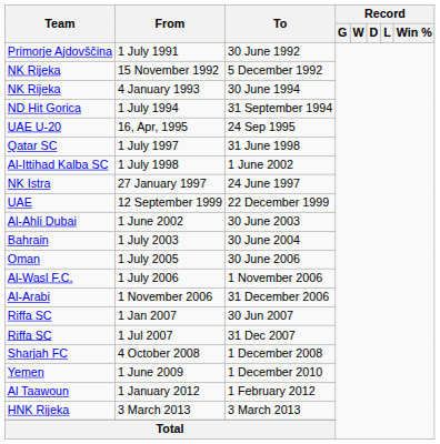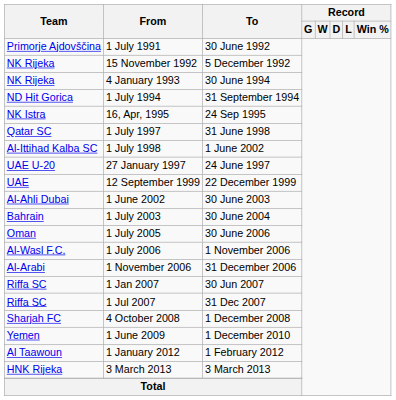 <table class="wikitable sortable">
 <tr>
 <th rowspan="2">Team</th>
 <th rowspan="2">From</th>
 <th rowspan="2">To</th>
 <th colspan="5">Record</th>
 </tr>
 <tr>
 <th>G</th>
 <th>W</th>
 <th>D</th>
 <th>L</th>
 <th>Win %</th>
 </tr>
 <tr>
 <td><a href='#'>Primorje Ajdovščina</a></td>
 <td>1 July 1991</td>
 <td>30 June 1992<br></td>
 </tr>
 <tr>
 <td><a href='#'>NK Rijeka</a></td>
 <td>15 November 1992</td>
 <td>5 December 1992<br></td>
 </tr>
 <tr>
 <td><a href='#'>NK Rijeka</a></td>
 <td>4 January 1993</td>
 <td>30 June 1994<br></td>
 </tr>
 <tr>
 <td><a href='#'>ND Hit Gorica</a></td>
 <td>1 July 1994</td>
 <td>31 September 1994<br></td>
 </tr>
 <tr>
-<td><a href='#'>UAE U-20</a></td>
+<td><a href='#'>NK Istra</a></td>
 <td>16, Apr, 1995</td>
 <td>24 Sep 1995<br></td>
 </tr>
 <tr>
 <td><a href='#'>Qatar SC</a></td>
 <td>1 July 1997</td>
 <td>31 June 1998<br></td>
 </tr>
 <tr>
 <td><a href='#'>Al-Ittihad Kalba SC</a></td>
 <td>1 July 1998</td>
 <td>1 June 2002<br></td>
 </tr>
 <tr>
-<td><a href='#'>NK Istra</a></td>
+<td><a href='#'>UAE U-20</a></td>
 <td>27 January 1997</td>
 <td>24 June 1997<br></td>
 </tr>
 <tr>
 <td><a href='#'>UAE</a></td>
 <td>12 September 1999</td>
 <td>22 December 1999<br></td>
 </tr>
 <tr>
 <td><a href='#'>Al-Ahli Dubai</a></td>
 <td>1 June 2002</td>
 <td>30 June 2003<br></td>
 </tr>
 <tr>
 <td><a href='#'>Bahrain</a></td>
 <td>1 July 2003</td>
 <td>30 June 2004<br></td>
 </tr>
 <tr>
 <td><a href='#'>Oman</a></td>
 <td>1 July 2005</td>
 <td>30 June 2006<br></td>
 </tr>
 <tr>
 <td><a href='#'>Al-Wasl F.C.</a></td>
 <td>1 July 2006</td>
 <td>1 November 2006<br></td>
 </tr>
 <tr>
 <td><a href='#'>Al-Arabi</a></td>
 <td>1 November 2006</td>
 <td>31 December 2006<br></td>
 </tr>
 <tr>
 <td><a href='#'>Riffa SC</a></td>
 <td>1 Jan 2007</td>
 <td>30 Jun 2007<br></td>
 </tr>
 <tr>
 <td><a href='#'>Riffa SC</a></td>
 <td>1 Jul 2007</td>
 <td>31 Dec 2007<br></td>
 </tr>
 <tr>
 <td><a href='#'>Sharjah FC</a></td>
 <td>4 October 2008</td>
 <td>1 December 2008<br></td>
 </tr>
 <tr>
 <td><a href='#'>Yemen</a></td>
 <td>1 June 2009</td>
 <td>1 December 2010<br></td>
 </tr>
 <tr>
 <td><a href='#'>Al Taawoun</a></td>
 <td>1 January 2012</td>
 <td>1 February 2012<br></td>
 </tr>
 <tr>
 <td><a href='#'>HNK Rijeka</a></td>
 <td>3 March 2013</td>
 <td>3 March 2013<br></td>
 </tr>
 <tr>
 </tr>
 <tr class="sortbottom">
 <th colspan="3">Total<br></th>
 </tr>
 </table>
